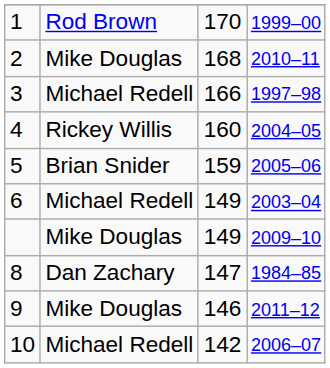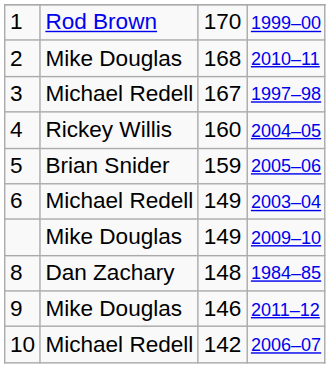 <table class="wikitable">
 <tr>
 </tr>
 <tr>
 <td>1</td>
 <td><a href='#'>Rod Brown</a></td>
 <td>170</td>
 <td style="font-size:80%;"><a href='#'>1999–00</a></td>
 </tr>
 <tr>
 <td>2</td>
 <td>Mike Douglas</td>
 <td>168</td>
 <td style="font-size:80%;"><a href='#'>2010–11</a></td>
 </tr>
 <tr>
 <td>3</td>
 <td>Michael Redell</td>
-<td>166</td>
+<td>167</td>
 <td style="font-size:80%;"><a href='#'>1997–98</a></td>
 </tr>
 <tr>
 <td>4</td>
 <td>Rickey Willis</td>
 <td>160</td>
 <td style="font-size:80%;"><a href='#'>2004–05</a></td>
 </tr>
 <tr>
 <td>5</td>
 <td>Brian Snider</td>
 <td>159</td>
 <td style="font-size:80%;"><a href='#'>2005–06</a></td>
 </tr>
 <tr>
 <td>6</td>
 <td>Michael Redell</td>
 <td>149</td>
 <td style="font-size:80%;"><a href='#'>2003–04</a></td>
 </tr>
 <tr>
 <td></td>
 <td>Mike Douglas</td>
 <td>149</td>
 <td style="font-size:80%;"><a href='#'>2009–10</a></td>
 </tr>
 <tr>
 <td>8</td>
 <td>Dan Zachary</td>
-<td>147</td>
+<td>148</td>
 <td style="font-size:80%;"><a href='#'>1984–85</a></td>
 </tr>
 <tr>
 <td>9</td>
 <td>Mike Douglas</td>
 <td>146</td>
 <td style="font-size:80%;"><a href='#'>2011–12</a></td>
 </tr>
 <tr>
 <td>10</td>
 <td>Michael Redell</td>
 <td>142</td>
 <td style="font-size:80%;"><a href='#'>2006–07</a></td>
 </tr>
 </table>
